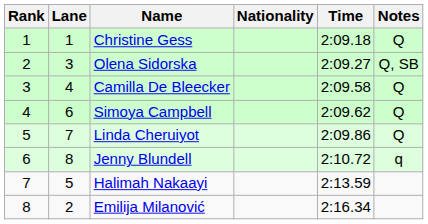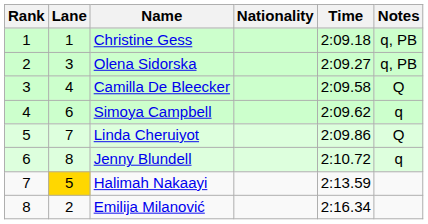 <table class="wikitable sortable" style="text-align:center">
 <tr>
 <th>Rank</th>
 <th>Lane</th>
 <th>Name</th>
 <th>Nationality</th>
 <th>Time</th>
 <th>Notes</th>
 </tr>
 <tr bgcolor=ccffcc>
 <td>1</td>
 <td>1</td>
 <td align=left><a href='#'>Christine Gess</a></td>
 <td align=left></td>
 <td>2:09.18</td>
-<td>Q</td>
+<td>q, PB</td>
 </tr>
 <tr bgcolor=ccffcc>
 <td>2</td>
 <td>3</td>
 <td align=left><a href='#'>Olena Sidorska</a></td>
 <td align=left></td>
 <td>2:09.27</td>
-<td>Q, SB</td>
+<td>q, PB</td>
 </tr>
 <tr bgcolor=ccffcc>
 <td>3</td>
 <td>4</td>
 <td align=left><a href='#'>Camilla De Bleecker</a></td>
 <td align=left></td>
 <td>2:09.58</td>
 <td>Q</td>
 </tr>
 <tr bgcolor=ccffcc>
 <td>4</td>
 <td>6</td>
 <td align=left><a href='#'>Simoya Campbell</a></td>
 <td align=left></td>
 <td>2:09.62</td>
-<td>Q</td>
+<td>q</td>
 </tr>
 <tr bgcolor=ddffdd>
 <td>5</td>
 <td>7</td>
 <td align=left><a href='#'>Linda Cheruiyot</a></td>
 <td align=left></td>
 <td>2:09.86</td>
 <td>Q</td>
 </tr>
 <tr bgcolor=ddffdd>
 <td>6</td>
 <td>8</td>
 <td align=left><a href='#'>Jenny Blundell</a></td>
 <td align=left></td>
 <td>2:10.72</td>
 <td>q</td>
 </tr>
 <tr>
 <td>7</td>
-<td>5</td>
+<td style="background: gold;">5</td>
 <td align=left><a href='#'>Halimah Nakaayi</a></td>
 <td align=left></td>
 <td>2:13.59</td>
 <td></td>
 </tr>
 <tr>
 <td>8</td>
 <td>2</td>
 <td align=left><a href='#'>Emilija Milanović</a></td>
 <td align=left></td>
 <td>2:16.34</td>
 <td></td>
 </tr>
 </table>
